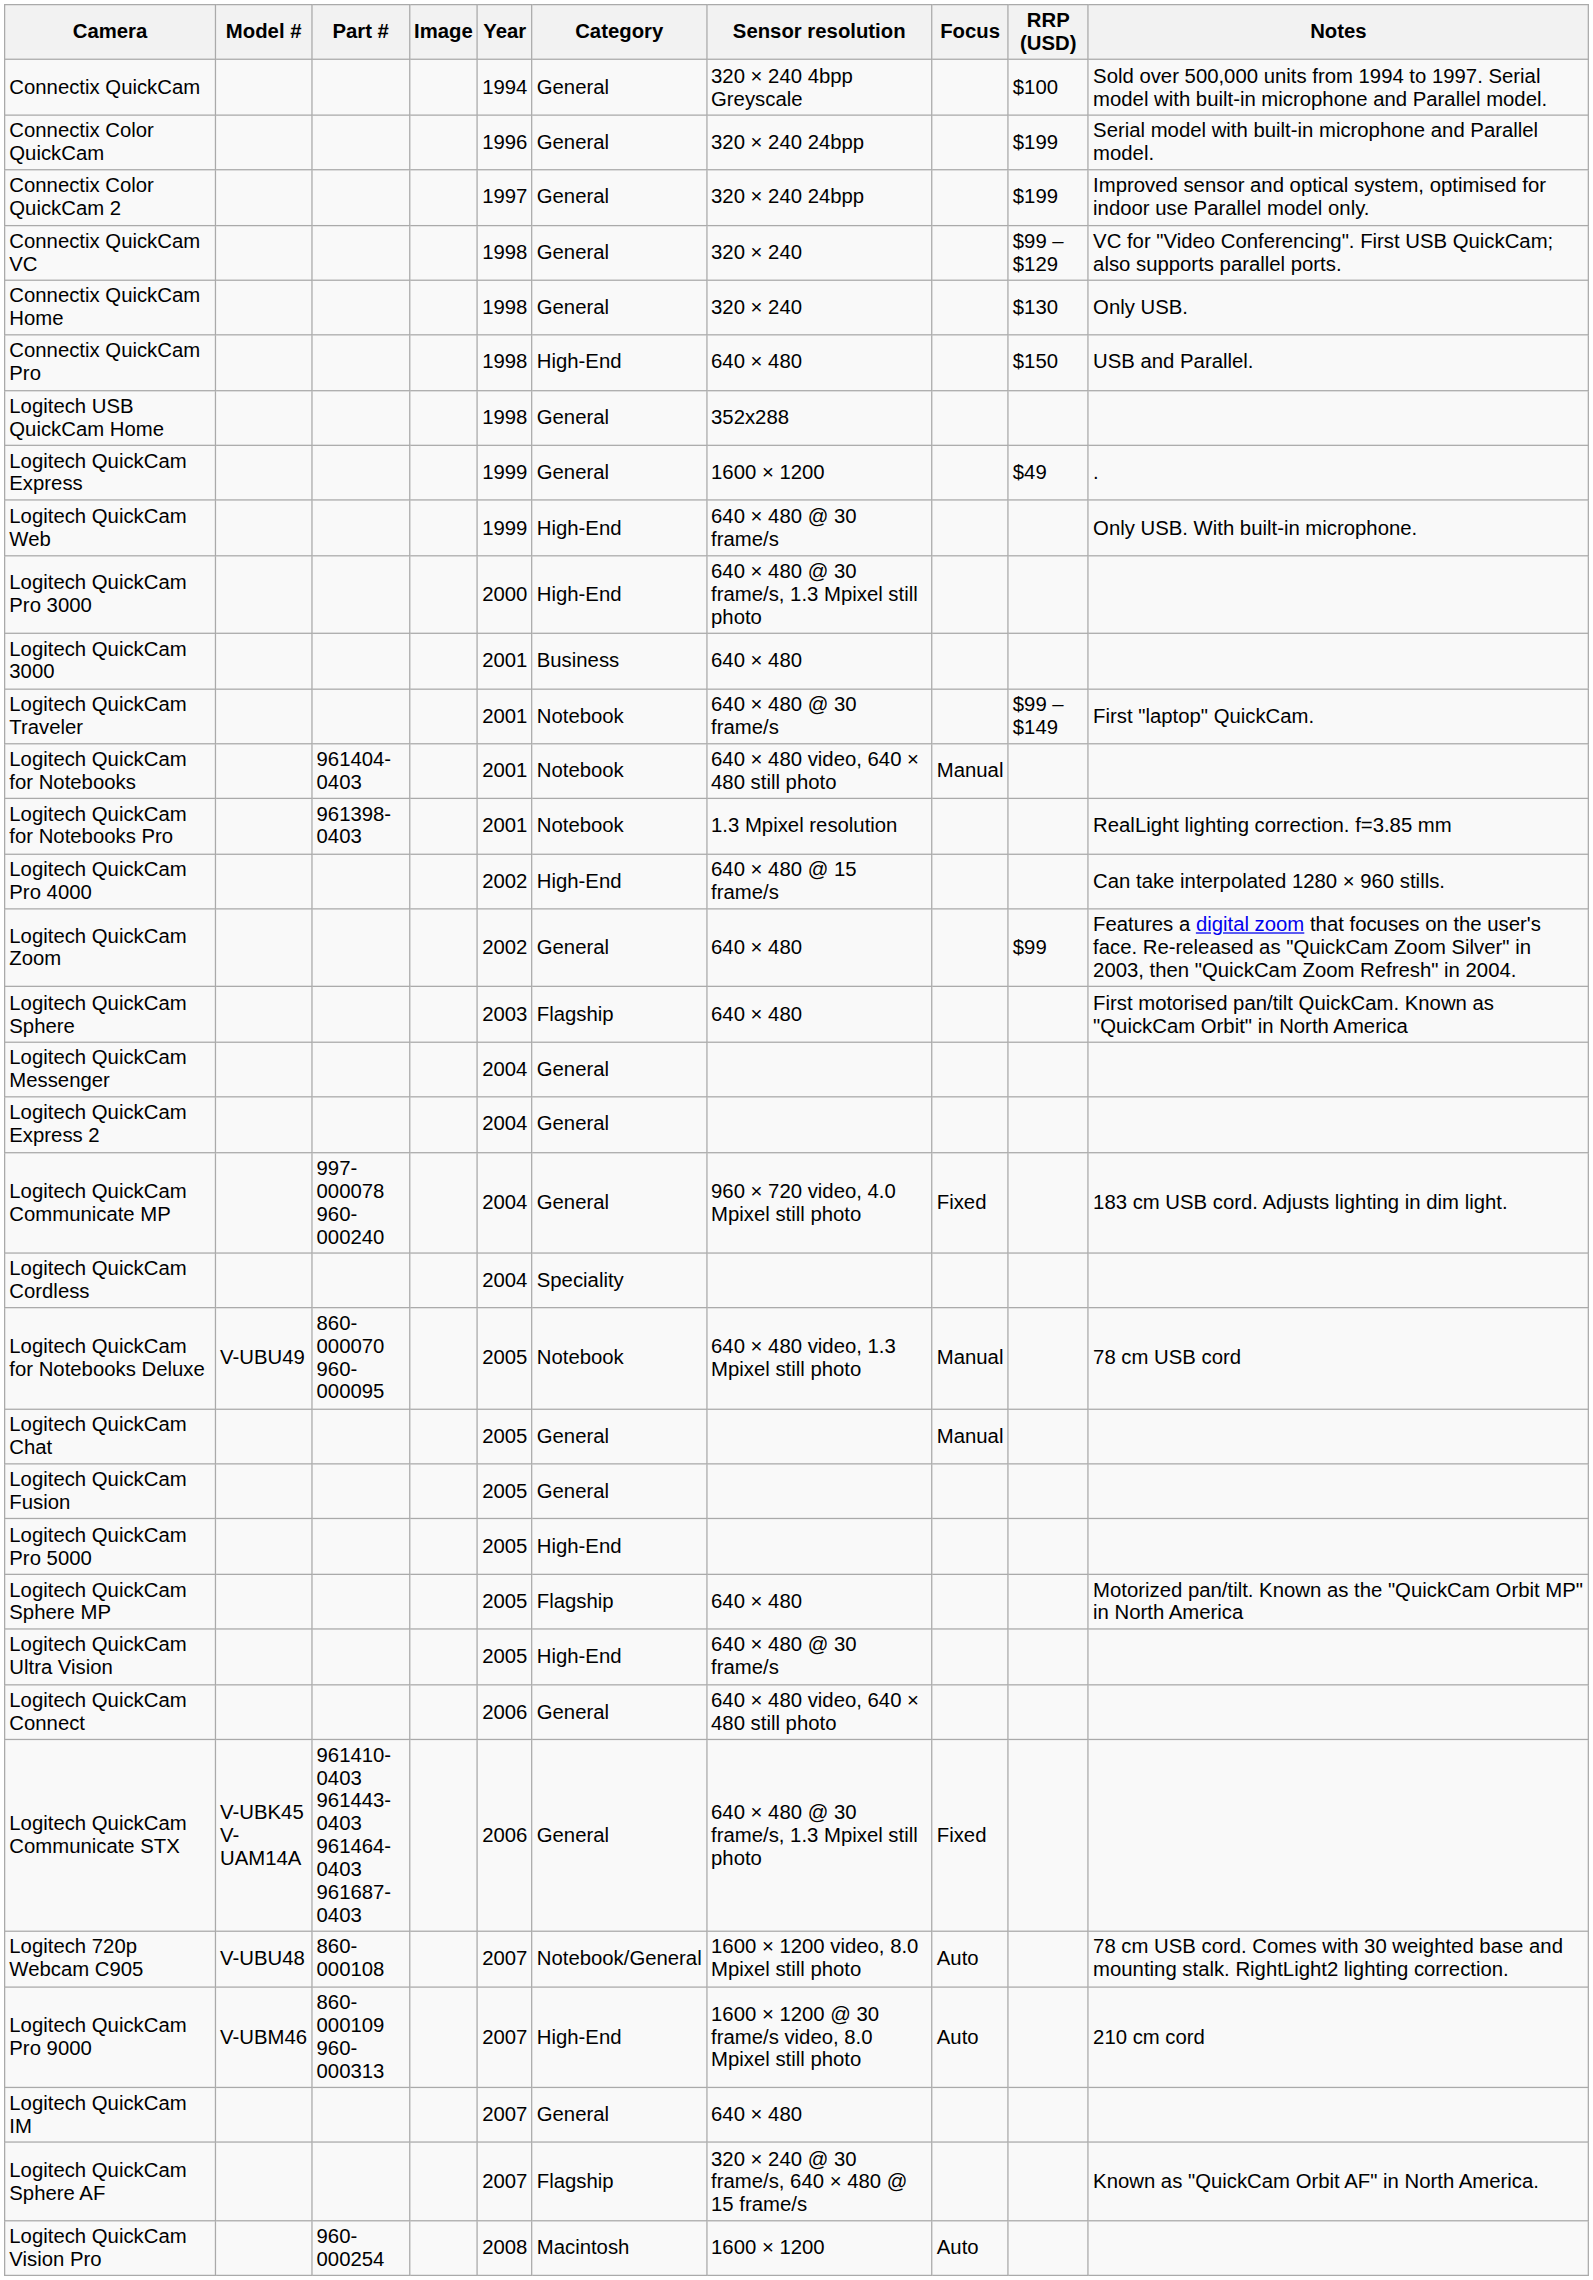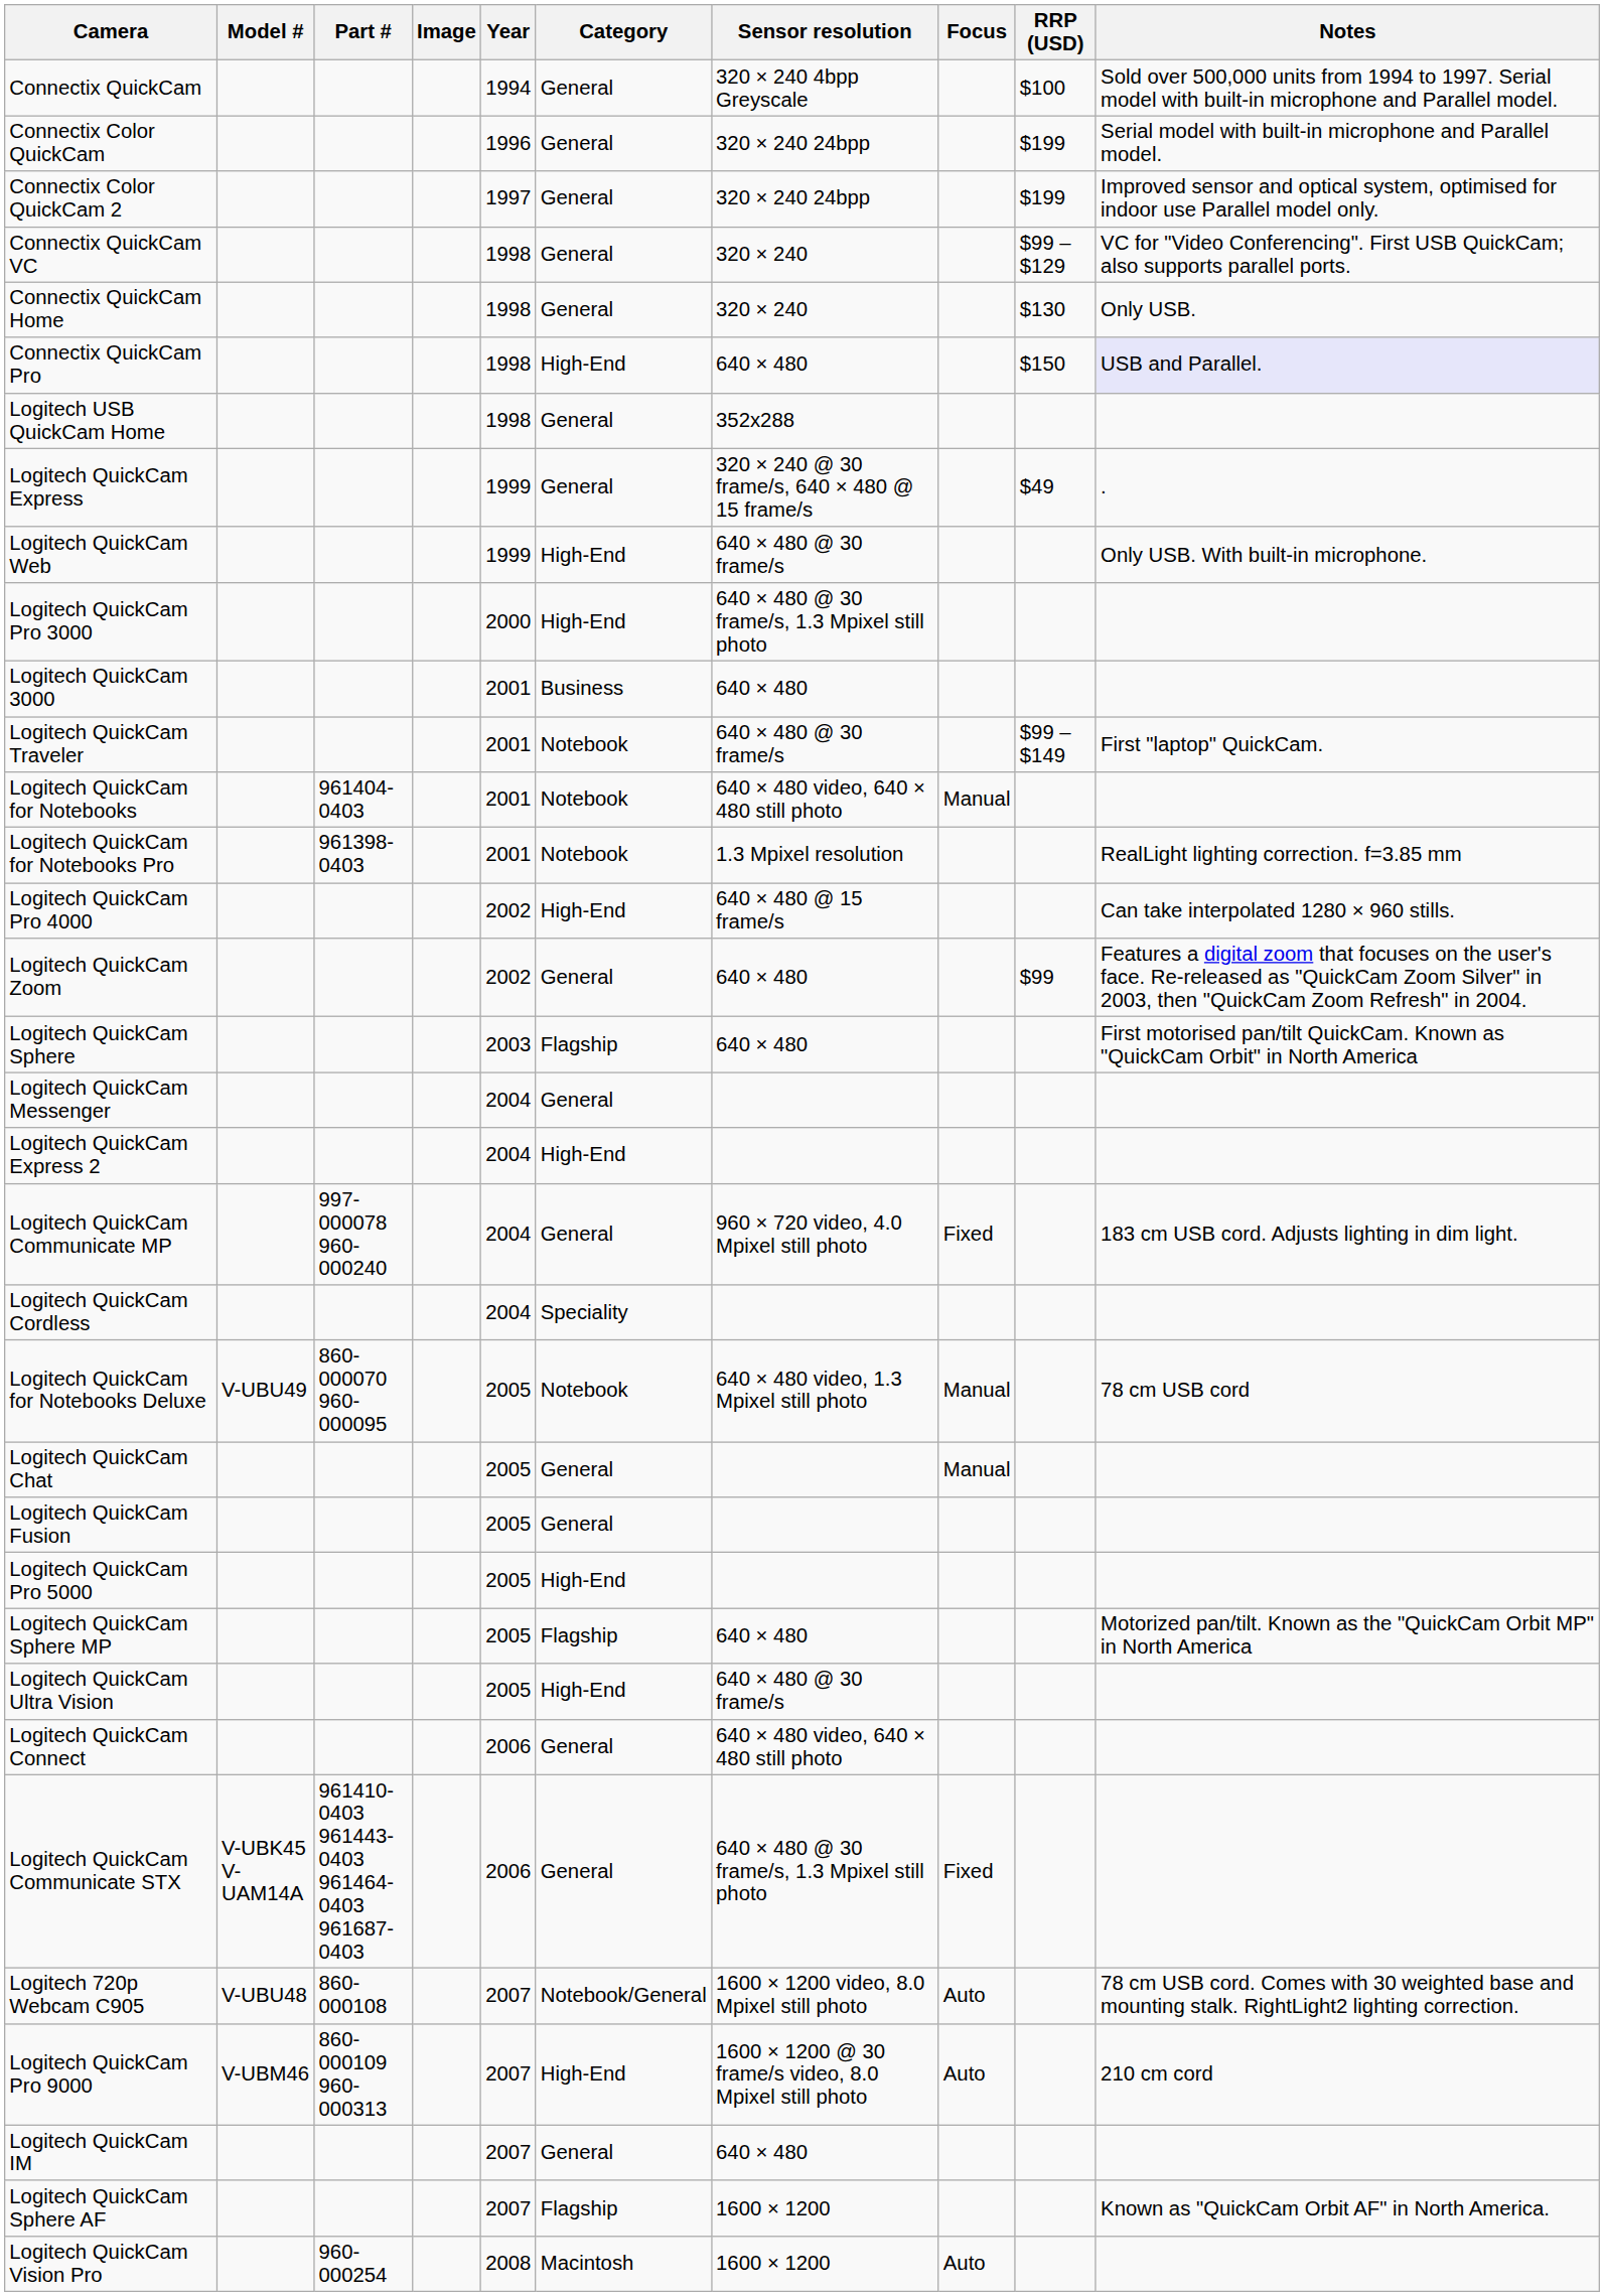 <table class="wikitable sortable">
 <tr>
 <th>Camera</th>
 <th>Model #</th>
 <th>Part #</th>
 <th>Image</th>
 <th>Year</th>
 <th>Category</th>
 <th>Sensor resolution</th>
 <th>Focus</th>
 <th>RRP (USD)</th>
 <th>Notes</th>
 </tr>
 <tr>
 <td>Connectix QuickCam</td>
 <td></td>
 <td></td>
 <td></td>
 <td>1994</td>
 <td>General</td>
 <td>320 × 240 4bpp Greyscale</td>
 <td></td>
 <td>$100</td>
 <td>Sold over 500,000 units from 1994 to 1997. Serial model with built-in microphone and Parallel model.</td>
 </tr>
 <tr>
 <td>Connectix Color QuickCam</td>
 <td></td>
 <td></td>
 <td></td>
 <td>1996</td>
 <td>General</td>
 <td>320 × 240 24bpp</td>
 <td></td>
 <td>$199</td>
 <td>Serial model with built-in microphone and Parallel model.</td>
 </tr>
 <tr>
 <td>Connectix Color QuickCam 2</td>
 <td></td>
 <td></td>
 <td></td>
 <td>1997</td>
 <td>General</td>
 <td>320 × 240 24bpp</td>
 <td></td>
 <td>$199</td>
 <td>Improved sensor and optical system, optimised for indoor use Parallel model only.</td>
 </tr>
 <tr>
 <td>Connectix QuickCam VC</td>
 <td></td>
 <td></td>
 <td></td>
 <td>1998</td>
 <td>General</td>
 <td>320 × 240</td>
 <td></td>
 <td>$99 – $129</td>
 <td>VC for "Video Conferencing". First USB QuickCam; also supports parallel ports.</td>
 </tr>
 <tr>
 <td>Connectix QuickCam Home</td>
 <td></td>
 <td></td>
 <td></td>
 <td>1998</td>
 <td>General</td>
 <td>320 × 240</td>
 <td></td>
 <td>$130</td>
 <td>Only USB.</td>
 </tr>
 <tr>
 <td>Connectix QuickCam Pro</td>
 <td></td>
 <td></td>
 <td></td>
 <td>1998</td>
 <td>High-End</td>
 <td>640 × 480</td>
 <td></td>
 <td>$150</td>
-<td>USB and Parallel.</td>
+<td style="background: lavender;">USB and Parallel.</td>
 </tr>
 <tr>
 <td>Logitech USB QuickCam Home</td>
 <td></td>
 <td></td>
 <td></td>
 <td>1998</td>
 <td>General</td>
 <td>352x288</td>
 <td></td>
 <td></td>
 <td></td>
 </tr>
 <tr>
 <td>Logitech QuickCam Express</td>
 <td></td>
 <td></td>
 <td></td>
 <td>1999</td>
 <td>General</td>
-<td>1600 × 1200</td>
+<td>320 × 240 @ 30 frame/s, 640 × 480 @ 15 frame/s</td>
 <td></td>
 <td>$49</td>
 <td>.</td>
 </tr>
 <tr>
 <td>Logitech QuickCam Web</td>
 <td></td>
 <td></td>
 <td></td>
 <td>1999</td>
 <td>High-End</td>
 <td>640 × 480 @ 30 frame/s</td>
 <td></td>
 <td></td>
 <td>Only USB. With built-in microphone.</td>
 </tr>
 <tr>
 <td>Logitech QuickCam Pro 3000</td>
 <td></td>
 <td></td>
 <td></td>
 <td>2000</td>
 <td>High-End</td>
 <td>640 × 480 @ 30 frame/s, 1.3 Mpixel still photo</td>
 <td></td>
 <td></td>
 <td></td>
 </tr>
 <tr>
 <td>Logitech QuickCam 3000</td>
 <td></td>
 <td></td>
 <td></td>
 <td>2001</td>
 <td>Business</td>
 <td>640 × 480</td>
 <td></td>
 <td></td>
 </tr>
 <tr>
 <td>Logitech QuickCam Traveler</td>
 <td></td>
 <td></td>
 <td></td>
 <td>2001</td>
 <td>Notebook</td>
 <td>640 × 480 @ 30 frame/s</td>
 <td></td>
 <td>$99 – $149</td>
 <td>First "laptop" QuickCam.</td>
 </tr>
 <tr>
 <td>Logitech QuickCam for Notebooks</td>
 <td></td>
 <td>961404-0403</td>
 <td></td>
 <td>2001</td>
 <td>Notebook</td>
 <td>640 × 480 video, 640 × 480 still photo</td>
 <td>Manual</td>
 <td></td>
 <td></td>
 </tr>
 <tr>
 <td>Logitech QuickCam for Notebooks Pro</td>
 <td></td>
 <td>961398-0403</td>
 <td></td>
 <td>2001</td>
 <td>Notebook</td>
 <td>1.3 Mpixel resolution</td>
 <td></td>
 <td></td>
 <td>RealLight lighting correction. f=3.85 mm</td>
 </tr>
 <tr>
 <td>Logitech QuickCam Pro 4000</td>
 <td></td>
 <td></td>
 <td></td>
 <td>2002</td>
 <td>High-End</td>
 <td>640 × 480 @ 15 frame/s</td>
 <td></td>
 <td></td>
 <td>Can take interpolated 1280 × 960 stills.</td>
 </tr>
 <tr>
 <td>Logitech QuickCam Zoom</td>
 <td></td>
 <td></td>
 <td></td>
 <td>2002</td>
 <td>General</td>
 <td>640 × 480</td>
 <td></td>
 <td>$99</td>
 <td>Features a <a href='#'>digital zoom</a> that focuses on the user's face. Re-released as "QuickCam Zoom Silver" in 2003, then "QuickCam Zoom Refresh" in 2004.</td>
 </tr>
 <tr>
 <td>Logitech QuickCam Sphere</td>
 <td></td>
 <td></td>
 <td></td>
 <td>2003</td>
 <td>Flagship</td>
 <td>640 × 480</td>
 <td></td>
 <td></td>
 <td>First motorised pan/tilt QuickCam. Known as "QuickCam Orbit" in North America</td>
 </tr>
 <tr>
 <td>Logitech QuickCam Messenger</td>
 <td></td>
 <td></td>
 <td></td>
 <td>2004</td>
 <td>General</td>
 <td></td>
 <td></td>
 <td></td>
 <td></td>
 </tr>
 <tr>
 <td>Logitech QuickCam Express 2</td>
 <td></td>
 <td></td>
 <td></td>
 <td>2004</td>
-<td>General</td>
+<td>High-End</td>
 <td></td>
 <td></td>
 <td></td>
 <td></td>
 </tr>
 <tr>
 <td>Logitech QuickCam Communicate MP</td>
 <td></td>
 <td>997-000078<br>960-000240</td>
 <td></td>
 <td>2004</td>
 <td>General</td>
 <td>960 × 720 video, 4.0 Mpixel still photo</td>
 <td>Fixed</td>
 <td></td>
 <td>183 cm USB cord.  Adjusts lighting in dim light.</td>
 </tr>
 <tr>
 <td>Logitech QuickCam Cordless</td>
 <td></td>
 <td></td>
 <td></td>
 <td>2004</td>
 <td>Speciality</td>
 <td></td>
 <td></td>
 <td></td>
 <td></td>
 </tr>
 <tr>
 <td>Logitech QuickCam for Notebooks Deluxe</td>
 <td>V-UBU49</td>
 <td>860-000070<br>960-000095</td>
 <td></td>
 <td>2005</td>
 <td>Notebook</td>
 <td>640 × 480 video, 1.3 Mpixel still photo</td>
 <td>Manual</td>
 <td></td>
 <td>78 cm USB cord</td>
 </tr>
 <tr>
 <td>Logitech QuickCam Chat</td>
 <td></td>
 <td></td>
 <td></td>
 <td>2005</td>
 <td>General</td>
 <td></td>
 <td>Manual</td>
 <td></td>
 <td></td>
 </tr>
 <tr>
 <td>Logitech QuickCam Fusion</td>
 <td></td>
 <td></td>
 <td></td>
 <td>2005</td>
 <td>General</td>
 <td></td>
 <td></td>
 <td></td>
 <td></td>
 </tr>
 <tr>
 <td>Logitech QuickCam Pro 5000</td>
 <td></td>
 <td></td>
 <td></td>
 <td>2005</td>
 <td>High-End</td>
 <td></td>
 <td></td>
 <td></td>
 <td></td>
 </tr>
 <tr>
 <td>Logitech QuickCam Sphere MP</td>
 <td></td>
 <td></td>
 <td></td>
 <td>2005</td>
 <td>Flagship</td>
 <td>640 × 480</td>
 <td></td>
 <td></td>
 <td>Motorized pan/tilt. Known as the "QuickCam Orbit MP" in North America</td>
 </tr>
 <tr>
 <td>Logitech QuickCam Ultra Vision</td>
 <td></td>
 <td></td>
 <td></td>
 <td>2005</td>
 <td>High-End</td>
 <td>640 × 480 @ 30 frame/s</td>
 <td></td>
 <td></td>
 <td></td>
 </tr>
 <tr>
 <td>Logitech QuickCam Connect</td>
 <td></td>
 <td></td>
 <td></td>
 <td>2006</td>
 <td>General</td>
 <td>640 × 480 video, 640 × 480 still photo</td>
 <td></td>
 <td></td>
 <td></td>
 </tr>
 <tr>
 <td>Logitech QuickCam Communicate STX</td>
 <td>V-UBK45<br>V-UAM14A</td>
 <td>961410-0403<br>961443-0403<br>961464-0403<br>961687-0403</td>
 <td></td>
 <td>2006</td>
 <td>General</td>
 <td>640 × 480 @ 30 frame/s, 1.3 Mpixel still photo</td>
 <td>Fixed</td>
 <td></td>
 <td></td>
 </tr>
 <tr>
 <td>Logitech 720p Webcam C905</td>
 <td>V-UBU48</td>
 <td>860-000108</td>
 <td></td>
 <td>2007</td>
 <td>Notebook/General</td>
 <td>1600 × 1200 video, 8.0 Mpixel still photo</td>
 <td>Auto</td>
 <td></td>
 <td>78 cm USB cord.  Comes with 30 weighted base and mounting stalk. RightLight2 lighting correction.</td>
 </tr>
 <tr>
 <td>Logitech QuickCam Pro 9000</td>
 <td>V-UBM46</td>
 <td>860-000109<br>960-000313</td>
 <td></td>
 <td>2007</td>
 <td>High-End</td>
 <td>1600 × 1200 @ 30 frame/s video, 8.0 Mpixel still photo</td>
 <td>Auto</td>
 <td></td>
 <td>210 cm cord</td>
 </tr>
 <tr>
 <td>Logitech QuickCam IM</td>
 <td></td>
 <td></td>
 <td></td>
 <td>2007</td>
 <td>General</td>
 <td>640 × 480</td>
 <td></td>
 <td></td>
 <td></td>
 </tr>
 <tr>
 <td>Logitech QuickCam Sphere AF</td>
 <td></td>
 <td></td>
 <td></td>
 <td>2007</td>
 <td>Flagship</td>
-<td>320 × 240 @ 30 frame/s, 640 × 480 @ 15 frame/s</td>
+<td>1600 × 1200</td>
 <td></td>
 <td></td>
 <td>Known as "QuickCam Orbit AF" in North America.</td>
 </tr>
 <tr>
 <td>Logitech QuickCam Vision Pro</td>
 <td></td>
 <td>960-000254</td>
 <td></td>
 <td>2008</td>
 <td>Macintosh</td>
 <td>1600 × 1200</td>
 <td>Auto</td>
 <td></td>
 <td></td>
 </tr>
 </table>
